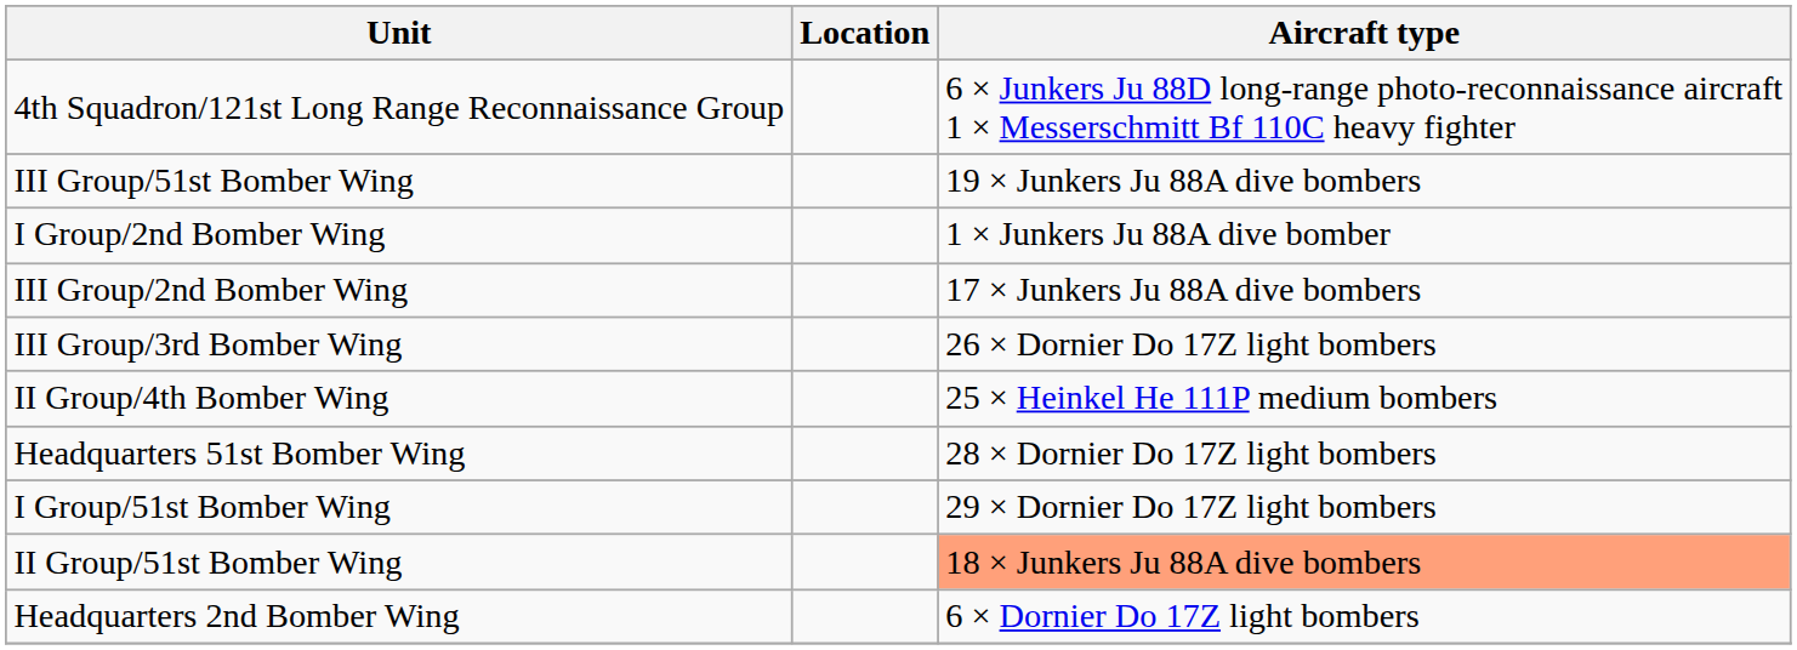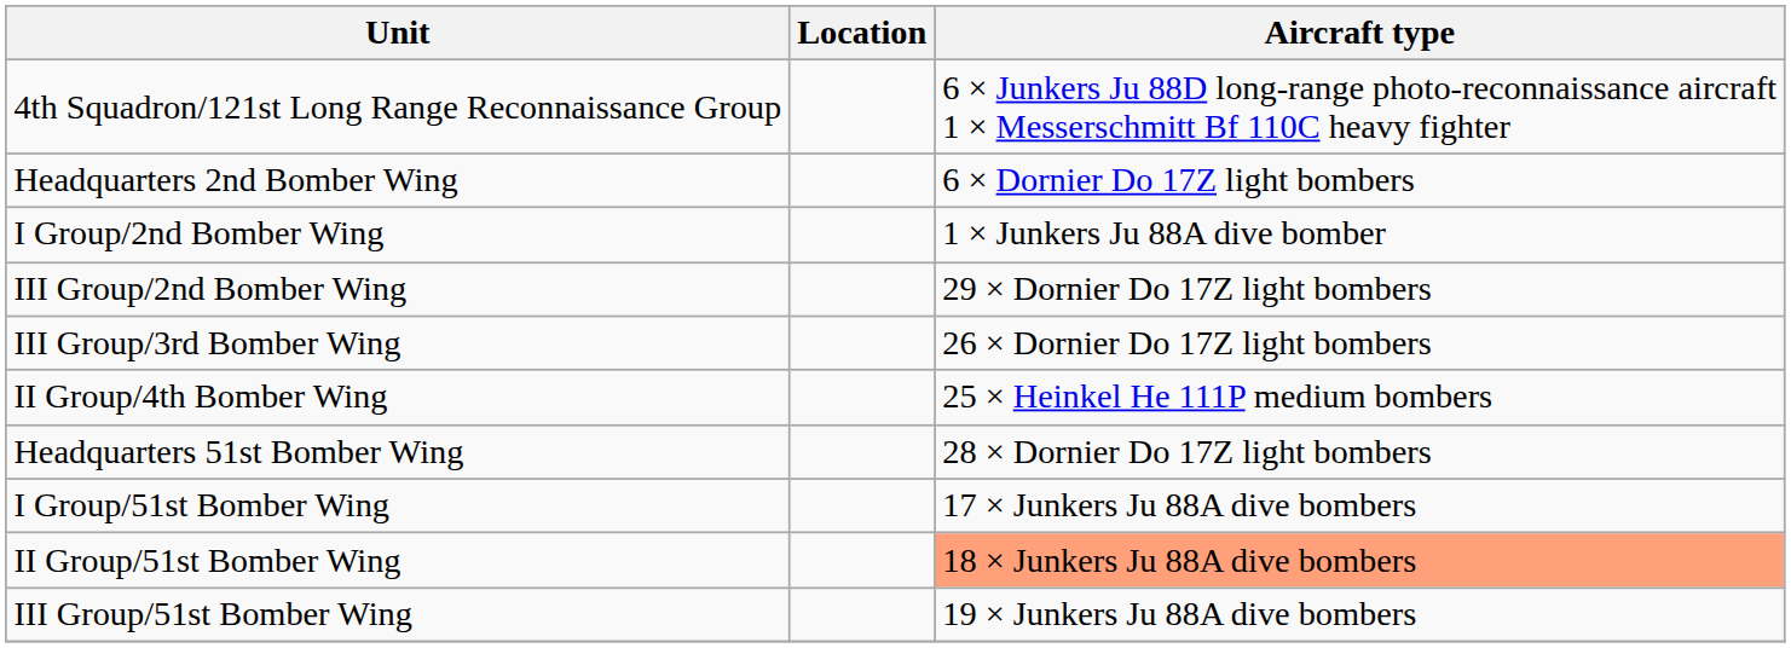 <table class="wikitable">
 <tr>
 <th scope="col">Unit</th>
 <th scope="col">Location</th>
 <th scope="col">Aircraft type</th>
 </tr>
 <tr>
 <td>4th Squadron/121st Long Range Reconnaissance Group</td>
 <td></td>
 <td>6 × <a href='#'>Junkers Ju 88D</a> long-range photo-reconnaissance aircraft<br>1 × <a href='#'>Messerschmitt Bf 110C</a> heavy fighter</td>
 </tr>
 <tr>
-<td>III Group/51st Bomber Wing</td>
+<td>Headquarters 2nd Bomber Wing</td>
 <td></td>
-<td>19 × Junkers Ju 88A dive bombers</td>
+<td>6 × <a href='#'>Dornier Do 17Z</a> light bombers</td>
 </tr>
 <tr>
 <td>I Group/2nd Bomber Wing</td>
 <td></td>
 <td>1 × Junkers Ju 88A dive bomber</td>
 </tr>
 <tr>
 <td>III Group/2nd Bomber Wing</td>
 <td></td>
-<td>17 × Junkers Ju 88A dive bombers</td>
+<td>29 × Dornier Do 17Z light bombers</td>
 </tr>
 <tr>
 <td>III Group/3rd Bomber Wing</td>
 <td></td>
 <td>26 × Dornier Do 17Z light bombers</td>
 </tr>
 <tr>
 <td>II Group/4th Bomber Wing</td>
 <td></td>
 <td>25 × <a href='#'>Heinkel He 111P</a> medium bombers</td>
 </tr>
 <tr>
 <td>Headquarters 51st Bomber Wing</td>
 <td></td>
 <td>28 × Dornier Do 17Z light bombers</td>
 </tr>
 <tr>
 <td>I Group/51st Bomber Wing</td>
 <td></td>
-<td>29 × Dornier Do 17Z light bombers</td>
+<td>17 × Junkers Ju 88A dive bombers</td>
 </tr>
 <tr>
 <td>II Group/51st Bomber Wing</td>
 <td></td>
 <td style="background: lightsalmon;">18 × Junkers Ju 88A dive bombers</td>
 </tr>
 <tr>
-<td>Headquarters 2nd Bomber Wing</td>
+<td>III Group/51st Bomber Wing</td>
 <td></td>
-<td>6 × <a href='#'>Dornier Do 17Z</a> light bombers</td>
+<td>19 × Junkers Ju 88A dive bombers</td>
 </tr>
 <tr>
 </tr>
 </table>
